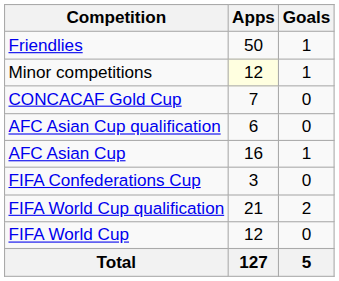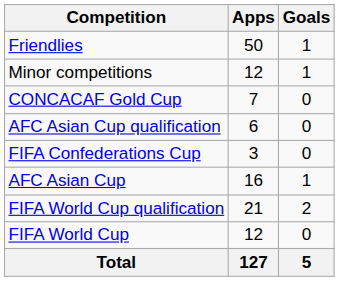 <table class="wikitable" style="text-align:center">
 <tr>
 <th>Competition</th>
 <th>Apps</th>
 <th>Goals</th>
 </tr>
 <tr>
 <td align="left"><a href='#'>Friendlies</a></td>
 <td>50</td>
 <td>1</td>
 </tr>
 <tr>
 <td align="left">Minor competitions</td>
-<td style="background: lightyellow;">12</td>
+<td>12</td>
 <td>1</td>
 </tr>
 <tr>
 <td align="left"><a href='#'>CONCACAF Gold Cup</a></td>
 <td>7</td>
 <td>0</td>
 </tr>
 <tr>
 <td align="left"><a href='#'>AFC Asian Cup qualification</a></td>
 <td>6</td>
 <td>0</td>
 </tr>
 <tr>
+<td align="left"><a href='#'>FIFA Confederations Cup</a></td>
+<td>3</td>
+<td>0</td>
+</tr>
+<tr>
 <td align="left"><a href='#'>AFC Asian Cup</a></td>
 <td>16</td>
 <td>1</td>
-</tr>
-<tr>
-<td align="left"><a href='#'>FIFA Confederations Cup</a></td>
-<td>3</td>
-<td>0</td>
 </tr>
 <tr>
 <td align="left"><a href='#'>FIFA World Cup qualification</a></td>
 <td>21</td>
 <td>2</td>
 </tr>
 <tr>
 <td align="left"><a href='#'>FIFA World Cup</a></td>
 <td>12</td>
 <td>0</td>
 </tr>
 <tr>
 <th>Total</th>
 <th>127</th>
 <th>5</th>
 </tr>
 </table>
